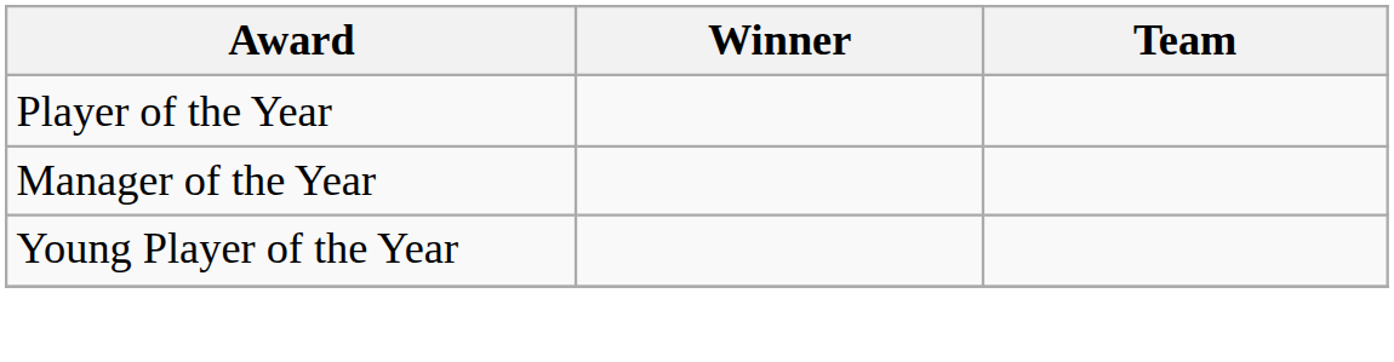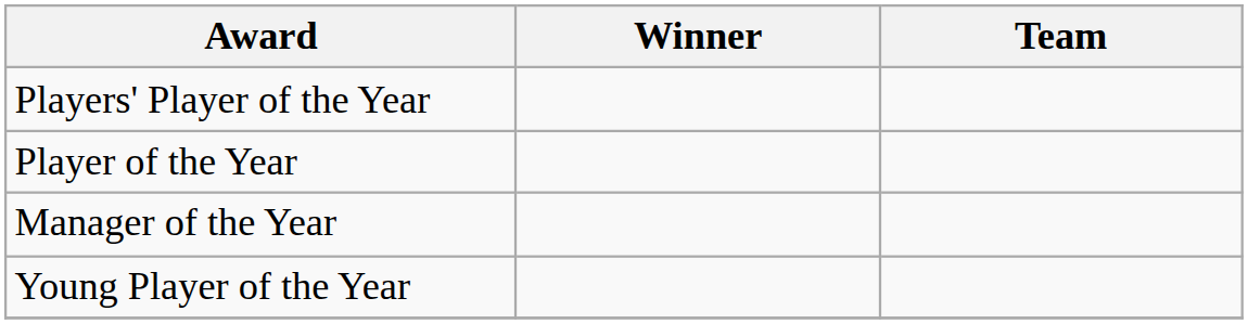 <table class="wikitable">
 <tr>
 <th width=200>Award</th>
 <th width=140>Winner</th>
 <th width=140>Team</th>
+</tr>
+<tr>
+<td>Players' Player of the Year</td>
+<td></td>
+<td></td>
 </tr>
 <tr>
 <td>Player of the Year</td>
 <td></td>
 <td></td>
 </tr>
 <tr>
 <td>Manager of the Year</td>
 <td></td>
 <td></td>
 </tr>
 <tr>
 <td>Young Player of the Year</td>
 <td></td>
 <td></td>
 </tr>
 <tr>
 </tr>
 </table>
